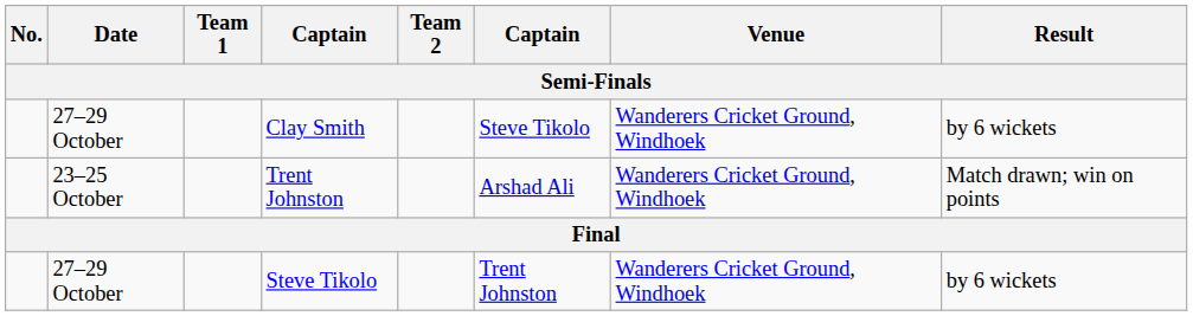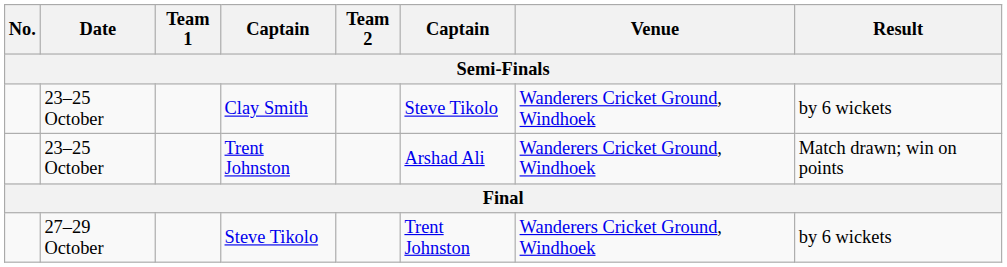 <table class="wikitable">
 <tr>
 <th>No.</th>
 <th>Date</th>
 <th>Team 1</th>
 <th>Captain</th>
 <th>Team 2</th>
 <th>Captain</th>
 <th>Venue</th>
 <th>Result</th>
 </tr>
 <tr>
 <th colspan="8">Semi-Finals</th>
 </tr>
 <tr>
 <td></td>
-<td>27–29 October</td>
+<td>23–25 October</td>
 <td></td>
 <td><a href='#'>Clay Smith</a></td>
 <td></td>
 <td><a href='#'>Steve Tikolo</a></td>
 <td><a href='#'>Wanderers Cricket Ground</a>, <a href='#'>Windhoek</a></td>
 <td> by 6 wickets</td>
 </tr>
 <tr>
 <td></td>
 <td>23–25 October</td>
 <td></td>
 <td><a href='#'>Trent Johnston</a></td>
 <td></td>
 <td><a href='#'>Arshad Ali</a></td>
 <td><a href='#'>Wanderers Cricket Ground</a>, <a href='#'>Windhoek</a></td>
 <td>Match drawn;  win on points</td>
 </tr>
 <tr>
 <th colspan="8">Final</th>
 </tr>
 <tr>
 <td></td>
 <td>27–29 October</td>
 <td></td>
 <td><a href='#'>Steve Tikolo</a></td>
 <td></td>
 <td><a href='#'>Trent Johnston</a></td>
 <td><a href='#'>Wanderers Cricket Ground</a>, <a href='#'>Windhoek</a></td>
 <td> by 6 wickets</td>
 </tr>
 </table>
